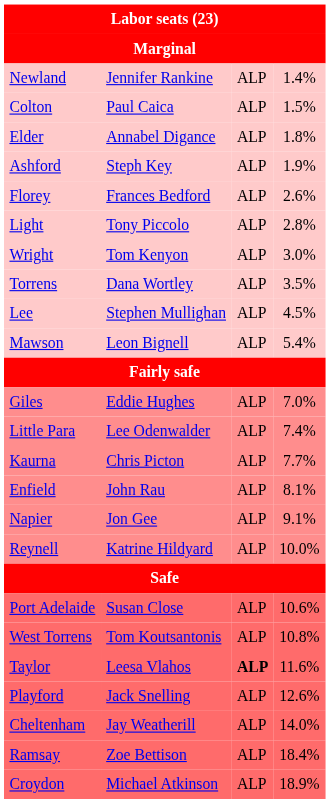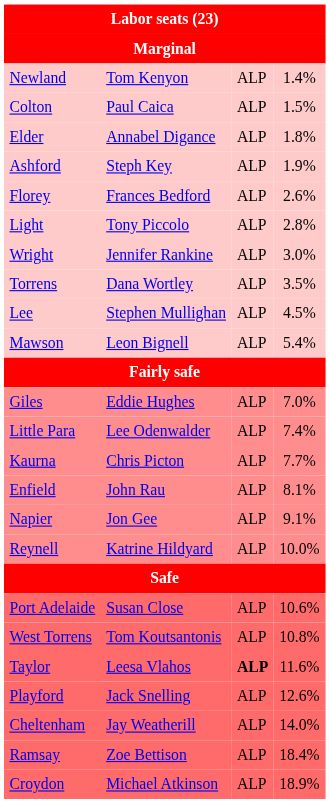 <table class="toccolours" cellpadding="5" cellspacing="0" style="float:left; margin-right:.5em; margin-top:.4em; font-size:90%;">
 <tr>
 <td colspan="4" style="text-align:center; background:red;color:white;"><strong>Labor seats (23)</strong></td>
 </tr>
 <tr>
 <td colspan="4" style="text-align:center; background:red;color:white;"><strong>Marginal</strong></td>
 </tr>
 <tr>
 <td style="text-align:left; background:#ffcaca;"><a href='#'>Newland</a></td>
-<td style="text-align:left; background:#ffcaca;"><a href='#'>Jennifer Rankine</a></td>
+<td style="text-align:left; background:#ffcaca;"><a href='#'>Tom Kenyon</a></td>
 <td style="text-align:left; background:#ffcaca;">ALP</td>
 <td style="text-align:center; background:#ffcaca;">1.4%</td>
 </tr>
 <tr>
 <td style="text-align:left; background:#ffcaca;"><a href='#'>Colton</a></td>
 <td style="text-align:left; background:#ffcaca;"><a href='#'>Paul Caica</a></td>
 <td style="text-align:left; background:#ffcaca;">ALP</td>
 <td style="text-align:center; background:#ffcaca;">1.5%</td>
 </tr>
 <tr>
 <td style="text-align:left; background:#ffcaca;"><a href='#'>Elder</a></td>
 <td style="text-align:left; background:#ffcaca;"><a href='#'>Annabel Digance</a></td>
 <td style="text-align:left; background:#ffcaca;">ALP</td>
 <td style="text-align:center; background:#ffcaca;">1.8%</td>
 </tr>
 <tr>
 <td style="text-align:left; background:#ffcaca;"><a href='#'>Ashford</a></td>
 <td style="text-align:left; background:#ffcaca;"><a href='#'>Steph Key</a></td>
 <td style="text-align:left; background:#ffcaca;">ALP</td>
 <td style="text-align:center; background:#ffcaca;">1.9%</td>
 </tr>
 <tr>
 <td style="text-align:left; background:#ffcaca;"><a href='#'>Florey</a></td>
 <td style="text-align:left; background:#ffcaca;"><a href='#'>Frances Bedford</a></td>
 <td style="text-align:left; background:#ffcaca;">ALP</td>
 <td style="text-align:center; background:#ffcaca;">2.6%</td>
 </tr>
 <tr>
 <td style="text-align:left; background:#ffcaca;"><a href='#'>Light</a></td>
 <td style="text-align:left; background:#ffcaca;"><a href='#'>Tony Piccolo</a></td>
 <td style="text-align:left; background:#ffcaca;">ALP</td>
 <td style="text-align:center; background:#ffcaca;">2.8%</td>
 </tr>
 <tr>
 <td style="text-align:left; background:#ffcaca;"><a href='#'>Wright</a></td>
-<td style="text-align:left; background:#ffcaca;"><a href='#'>Tom Kenyon</a></td>
+<td style="text-align:left; background:#ffcaca;"><a href='#'>Jennifer Rankine</a></td>
 <td style="text-align:left; background:#ffcaca;">ALP</td>
 <td style="text-align:center; background:#ffcaca;">3.0%</td>
 </tr>
 <tr>
 <td style="text-align:left; background:#ffcaca;"><a href='#'>Torrens</a></td>
 <td style="text-align:left; background:#ffcaca;"><a href='#'>Dana Wortley</a></td>
 <td style="text-align:left; background:#ffcaca;">ALP</td>
 <td style="text-align:center; background:#ffcaca;">3.5%</td>
 </tr>
 <tr>
 <td style="text-align:left; background:#ffcaca;"><a href='#'>Lee</a></td>
 <td style="text-align:left; background:#ffcaca;"><a href='#'>Stephen Mullighan</a></td>
 <td style="text-align:left; background:#ffcaca;">ALP</td>
 <td style="text-align:center; background:#ffcaca;">4.5%</td>
 </tr>
 <tr>
 <td style="text-align:left; background:#ffcaca;"><a href='#'>Mawson</a></td>
 <td style="text-align:left; background:#ffcaca;"><a href='#'>Leon Bignell</a></td>
 <td style="text-align:left; background:#ffcaca;">ALP</td>
 <td style="text-align:center; background:#ffcaca;">5.4%</td>
 </tr>
 <tr>
 <td colspan="4" style="text-align:center; background:red;color:white;"><strong>Fairly safe</strong></td>
 </tr>
 <tr>
 <td style="text-align:left; background:#ff8d8d;"><a href='#'>Giles</a></td>
 <td style="text-align:left; background:#ff8d8d;"><a href='#'>Eddie Hughes</a></td>
 <td style="text-align:left; background:#ff8d8d;">ALP</td>
 <td style="text-align:center; background:#ff8d8d;">7.0%</td>
 </tr>
 <tr>
 <td style="text-align:left; background:#ff8d8d;"><a href='#'>Little Para</a></td>
 <td style="text-align:left; background:#ff8d8d;"><a href='#'>Lee Odenwalder</a></td>
 <td style="text-align:left; background:#ff8d8d;">ALP</td>
 <td style="text-align:center; background:#ff8d8d;">7.4%</td>
 </tr>
 <tr>
 <td style="text-align:left; background:#ff8d8d;"><a href='#'>Kaurna</a></td>
 <td style="text-align:left; background:#ff8d8d;"><a href='#'>Chris Picton</a></td>
 <td style="text-align:left; background:#ff8d8d;">ALP</td>
 <td style="text-align:center; background:#ff8d8d;">7.7%</td>
 </tr>
 <tr>
 <td style="text-align:left; background:#ff8d8d;"><a href='#'>Enfield</a></td>
 <td style="text-align:left; background:#ff8d8d;"><a href='#'>John Rau</a></td>
 <td style="text-align:left; background:#ff8d8d;">ALP</td>
 <td style="text-align:center; background:#ff8d8d;">8.1%</td>
 </tr>
 <tr>
 <td style="text-align:left; background:#ff8d8d;"><a href='#'>Napier</a></td>
 <td style="text-align:left; background:#ff8d8d;"><a href='#'>Jon Gee</a></td>
 <td style="text-align:left; background:#ff8d8d;">ALP</td>
 <td style="text-align:center; background:#ff8d8d;">9.1%</td>
 </tr>
 <tr>
 <td style="text-align:left; background:#ff8d8d;"><a href='#'>Reynell</a></td>
 <td style="text-align:left; background:#ff8d8d;"><a href='#'>Katrine Hildyard</a></td>
 <td style="text-align:left; background:#ff8d8d;">ALP</td>
 <td style="text-align:center; background:#ff8d8d;">10.0%</td>
 </tr>
 <tr>
 <td colspan="4" style="text-align:center; background:red;color:white;"><strong>Safe</strong></td>
 </tr>
 <tr>
 <td style="text-align:left; background:#ff6b6b;"><a href='#'>Port Adelaide</a></td>
 <td style="text-align:left; background:#ff6b6b;"><a href='#'>Susan Close</a></td>
 <td style="text-align:left; background:#ff6b6b;">ALP</td>
 <td style="text-align:center; background:#ff6b6b;">10.6%</td>
 </tr>
 <tr>
 <td style="text-align:left; background:#ff6b6b;"><a href='#'>West Torrens</a></td>
 <td style="text-align:left; background:#ff6b6b;"><a href='#'>Tom Koutsantonis</a></td>
 <td style="text-align:left; background:#ff6b6b;">ALP</td>
 <td style="text-align:center; background:#ff6b6b;">10.8%</td>
 </tr>
 <tr>
 <td style="text-align:left; background:#ff6b6b;"><a href='#'>Taylor</a></td>
 <td style="text-align:left; background:#ff6b6b;"><a href='#'>Leesa Vlahos</a></td>
 <td style="text-align:left; background:#ff6b6b;"><strong>ALP</strong></td>
 <td style="text-align:center; background:#ff6b6b;">11.6%</td>
 </tr>
 <tr>
 <td style="text-align:left; background:#ff6b6b;"><a href='#'>Playford</a></td>
 <td style="text-align:left; background:#ff6b6b;"><a href='#'>Jack Snelling</a></td>
 <td style="text-align:left; background:#ff6b6b;">ALP</td>
 <td style="text-align:center; background:#ff6b6b;">12.6%</td>
 </tr>
 <tr>
 <td style="text-align:left; background:#ff6b6b;"><a href='#'>Cheltenham</a></td>
 <td style="text-align:left; background:#ff6b6b;"><a href='#'>Jay Weatherill</a></td>
 <td style="text-align:left; background:#ff6b6b;">ALP</td>
 <td style="text-align:center; background:#ff6b6b;">14.0%</td>
 </tr>
 <tr>
 <td style="text-align:left; background:#ff6b6b;"><a href='#'>Ramsay</a></td>
 <td style="text-align:left; background:#ff6b6b;"><a href='#'>Zoe Bettison</a></td>
 <td style="text-align:left; background:#ff6b6b;">ALP</td>
 <td style="text-align:center; background:#ff6b6b;">18.4%</td>
 </tr>
 <tr>
 <td style="text-align:left; background:#ff6b6b;"><a href='#'>Croydon</a></td>
 <td style="text-align:left; background:#ff6b6b;"><a href='#'>Michael Atkinson</a></td>
 <td style="text-align:left; background:#ff6b6b;">ALP</td>
 <td style="text-align:center; background:#ff6b6b;">18.9%</td>
 </tr>
 </table>
